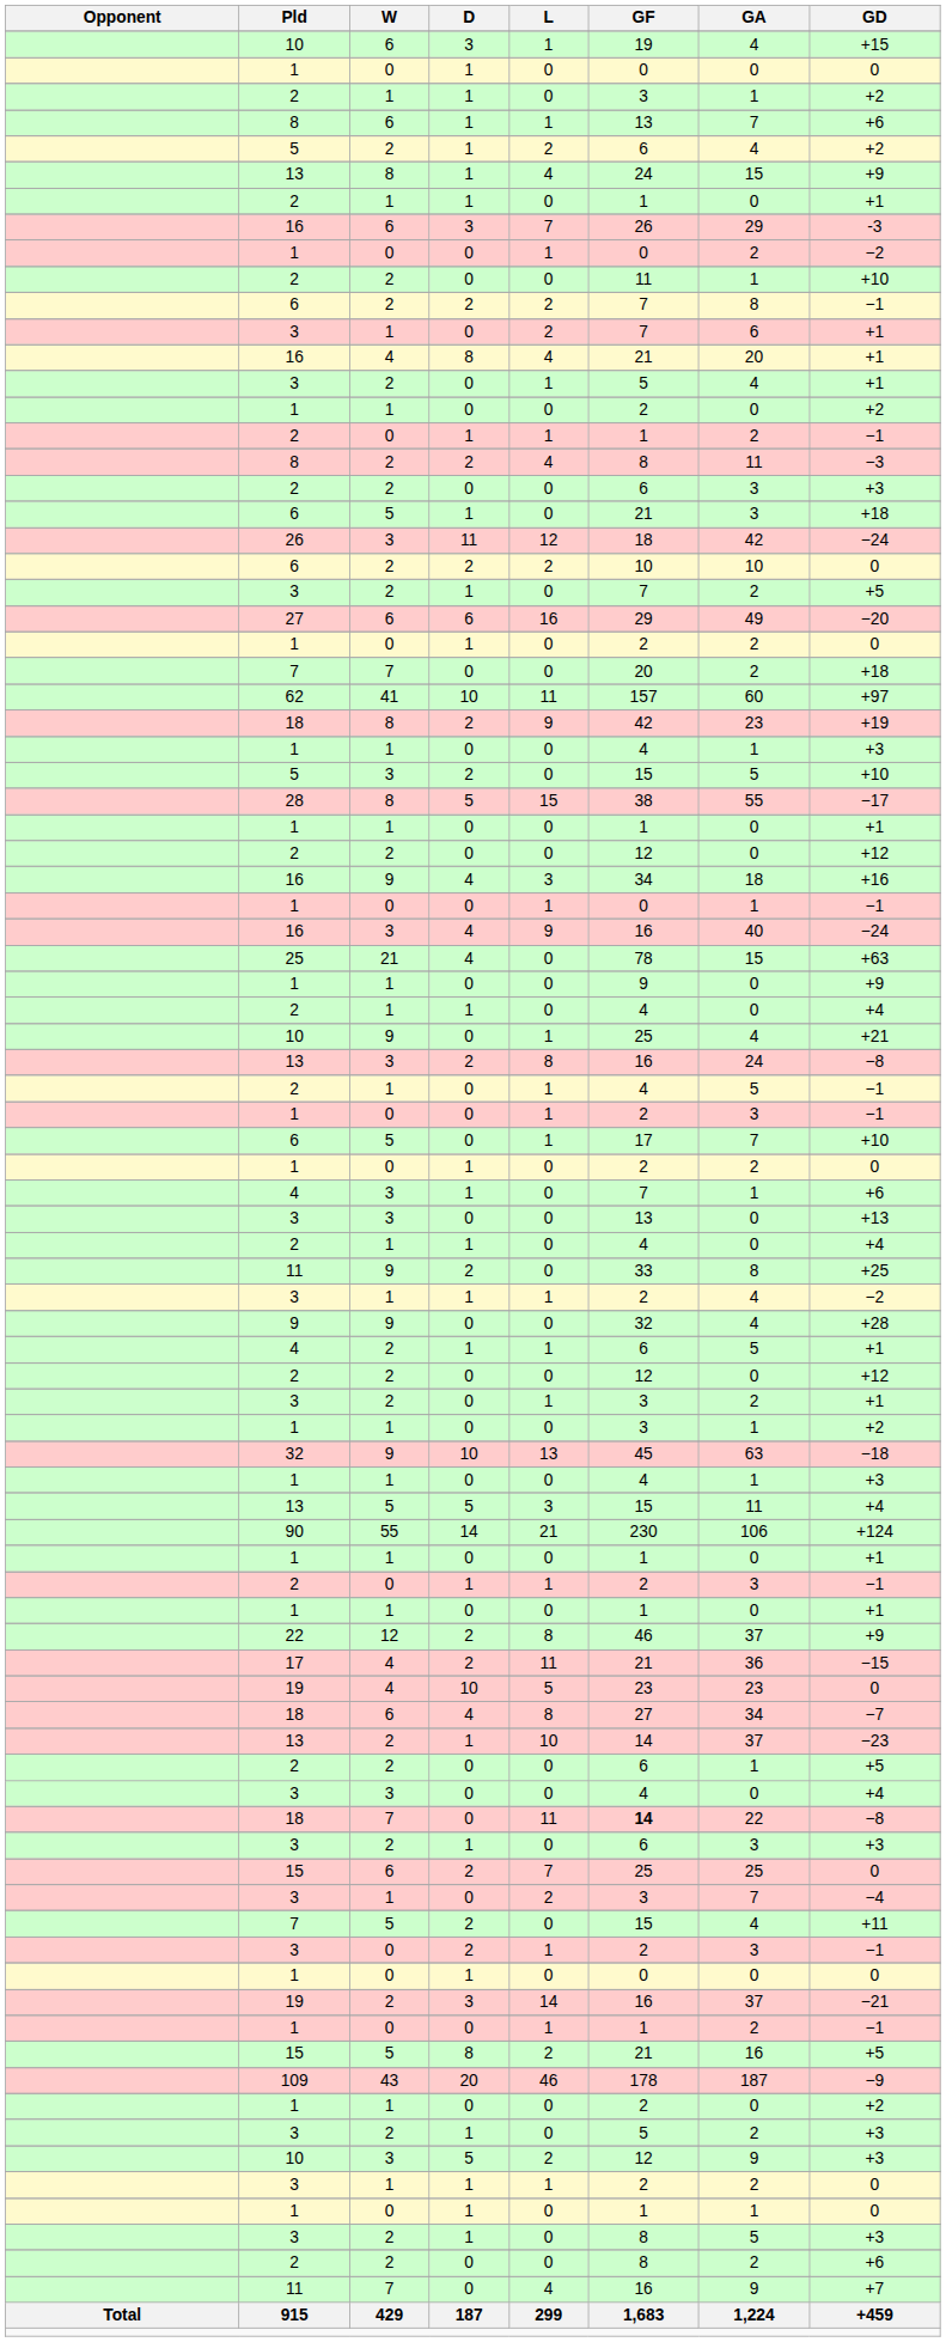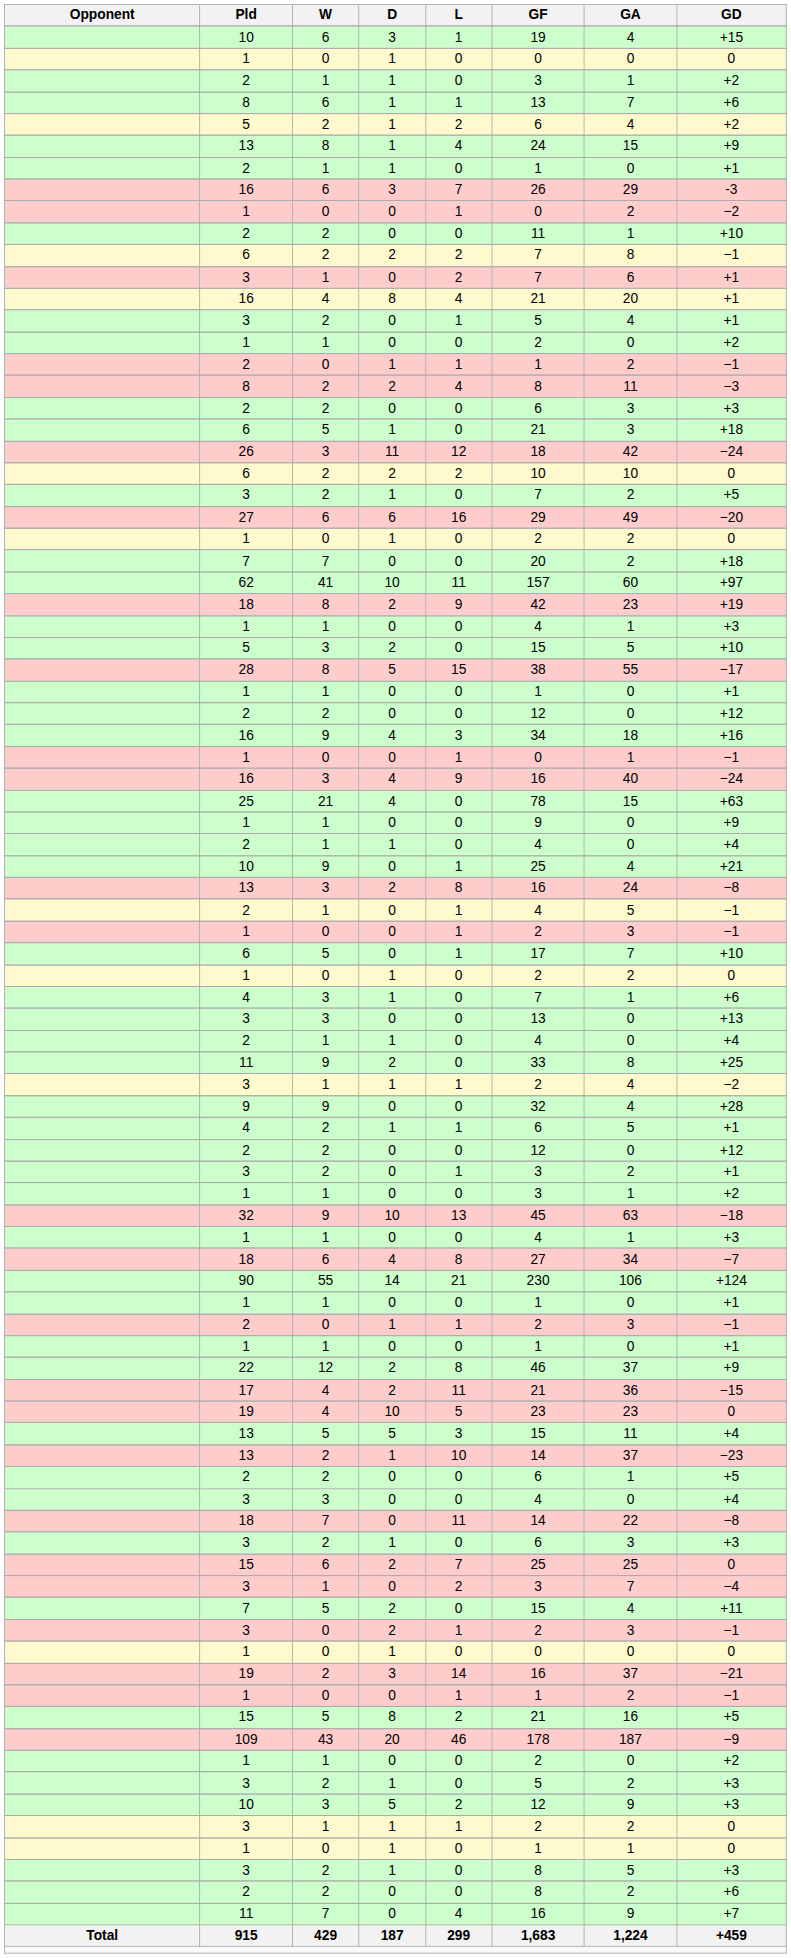 <table class="wikitable sortable collapsible collapsed" style="text-align: center; font-size: 100%;">
 <tr>
 <th width=220>Opponent<br></th>
 <th width=100>Pld<br></th>
 <th width=70>W<br></th>
 <th width=70>D<br></th>
 <th width=70>L<br></th>
 <th width=100>GF<br></th>
 <th width=100>GA<br></th>
 <th width=120>GD<br></th>
 </tr>
 <tr>
 </tr>
 <tr style="background:#CCFFCC">
 <td style="text-align:left;"></td>
 <td>10</td>
 <td>6</td>
 <td>3</td>
 <td>1</td>
 <td>19</td>
 <td>4</td>
 <td>+15</td>
 </tr>
 <tr>
 </tr>
 <tr style="background:#FFFACD">
 <td style="text-align:left;"></td>
 <td>1</td>
 <td>0</td>
 <td>1</td>
 <td>0</td>
 <td>0</td>
 <td>0</td>
 <td>0</td>
 </tr>
 <tr>
 </tr>
 <tr style="background:#CCFFCC">
 <td style="text-align:left;"></td>
 <td>2</td>
 <td>1</td>
 <td>1</td>
 <td>0</td>
 <td>3</td>
 <td>1</td>
 <td>+2</td>
 </tr>
 <tr>
 </tr>
 <tr style="background:#CCFFCC">
 <td style="text-align:left;"></td>
 <td>8</td>
 <td>6</td>
 <td>1</td>
 <td>1</td>
 <td>13</td>
 <td>7</td>
 <td>+6</td>
 </tr>
 <tr>
 </tr>
 <tr style="background:#FFFACD">
 <td style="text-align:left;"></td>
 <td>5</td>
 <td>2</td>
 <td>1</td>
 <td>2</td>
 <td>6</td>
 <td>4</td>
 <td>+2</td>
 </tr>
 <tr>
 </tr>
 <tr style="background:#CCFFCC">
 <td style="text-align:left;"></td>
 <td>13</td>
 <td>8</td>
 <td>1</td>
 <td>4</td>
 <td>24</td>
 <td>15</td>
 <td>+9</td>
 </tr>
 <tr>
 </tr>
 <tr style="background:#CCFFCC">
 <td style="text-align:left;"></td>
 <td>2</td>
 <td>1</td>
 <td>1</td>
 <td>0</td>
 <td>1</td>
 <td>0</td>
 <td>+1</td>
 </tr>
 <tr>
 </tr>
 <tr style="background:#FFCCCC">
 <td style="text-align:left;"></td>
 <td>16</td>
 <td>6</td>
 <td>3</td>
 <td>7</td>
 <td>26</td>
 <td>29</td>
 <td>-3</td>
 </tr>
 <tr>
 </tr>
 <tr style="background:#FFCCCC">
 <td style="text-align:left;"></td>
 <td>1</td>
 <td>0</td>
 <td>0</td>
 <td>1</td>
 <td>0</td>
 <td>2</td>
 <td>−2</td>
 </tr>
 <tr>
 </tr>
 <tr style="background:#CCFFCC">
 <td style="text-align:left;"></td>
 <td>2</td>
 <td>2</td>
 <td>0</td>
 <td>0</td>
 <td>11</td>
 <td>1</td>
 <td>+10</td>
 </tr>
 <tr>
 </tr>
 <tr style="background:#FFFACD">
 <td style="text-align:left;"></td>
 <td>6</td>
 <td>2</td>
 <td>2</td>
 <td>2</td>
 <td>7</td>
 <td>8</td>
 <td>−1</td>
 </tr>
 <tr>
 </tr>
 <tr style="background:#FFCCCC">
 <td style="text-align:left;"></td>
 <td>3</td>
 <td>1</td>
 <td>0</td>
 <td>2</td>
 <td>7</td>
 <td>6</td>
 <td>+1</td>
 </tr>
 <tr>
 </tr>
 <tr style="background:#FFFACD">
 <td style="text-align:left;"></td>
 <td>16</td>
 <td>4</td>
 <td>8</td>
 <td>4</td>
 <td>21</td>
 <td>20</td>
 <td>+1</td>
 </tr>
 <tr>
 </tr>
 <tr style="background:#CCFFCC">
 <td style="text-align:left;"></td>
 <td>3</td>
 <td>2</td>
 <td>0</td>
 <td>1</td>
 <td>5</td>
 <td>4</td>
 <td>+1</td>
 </tr>
 <tr>
 </tr>
 <tr style="background:#CCFFCC">
 <td style="text-align:left;"></td>
 <td>1</td>
 <td>1</td>
 <td>0</td>
 <td>0</td>
 <td>2</td>
 <td>0</td>
 <td>+2</td>
 </tr>
 <tr>
 </tr>
 <tr style="background:#FFCCCC">
 <td style="text-align:left;"></td>
 <td>2</td>
 <td>0</td>
 <td>1</td>
 <td>1</td>
 <td>1</td>
 <td>2</td>
 <td>−1</td>
 </tr>
 <tr>
 </tr>
 <tr style="background:#FFCCCC">
 <td style="text-align:left;"></td>
 <td>8</td>
 <td>2</td>
 <td>2</td>
 <td>4</td>
 <td>8</td>
 <td>11</td>
 <td>−3</td>
 </tr>
 <tr>
 </tr>
 <tr style="background:#CCFFCC">
 <td style="text-align:left;"></td>
 <td>2</td>
 <td>2</td>
 <td>0</td>
 <td>0</td>
 <td>6</td>
 <td>3</td>
 <td>+3</td>
 </tr>
 <tr>
 </tr>
 <tr style="background:#CCFFCC">
 <td style="text-align:left;"></td>
 <td>6</td>
 <td>5</td>
 <td>1</td>
 <td>0</td>
 <td>21</td>
 <td>3</td>
 <td>+18</td>
 </tr>
 <tr>
 </tr>
 <tr style="background:#FFCCCC">
 <td style="text-align:left;"></td>
 <td>26</td>
 <td>3</td>
 <td>11</td>
 <td>12</td>
 <td>18</td>
 <td>42</td>
 <td>−24</td>
 </tr>
 <tr>
 </tr>
 <tr style="background:#FFFACD">
 <td style="text-align:left;"></td>
 <td>6</td>
 <td>2</td>
 <td>2</td>
 <td>2</td>
 <td>10</td>
 <td>10</td>
 <td>0</td>
 </tr>
 <tr>
 </tr>
 <tr style="background:#CCFFCC">
 <td style="text-align:left;"></td>
 <td>3</td>
 <td>2</td>
 <td>1</td>
 <td>0</td>
 <td>7</td>
 <td>2</td>
 <td>+5</td>
 </tr>
 <tr>
 </tr>
 <tr style="background:#FFCCCC">
 <td style="text-align:left;"></td>
 <td>27</td>
 <td>6</td>
 <td>6</td>
 <td>16</td>
 <td>29</td>
 <td>49</td>
 <td>−20</td>
 </tr>
 <tr>
 </tr>
 <tr style="background:#FFFACD">
 <td style="text-align:left;"></td>
 <td>1</td>
 <td>0</td>
 <td>1</td>
 <td>0</td>
 <td>2</td>
 <td>2</td>
 <td>0</td>
 </tr>
 <tr>
 </tr>
 <tr style="background:#CCFFCC">
 <td style="text-align:left;"></td>
 <td>7</td>
 <td>7</td>
 <td>0</td>
 <td>0</td>
 <td>20</td>
 <td>2</td>
 <td>+18</td>
 </tr>
 <tr>
 </tr>
 <tr style="background:#CCFFCC">
 <td style="text-align:left;"></td>
 <td>62</td>
 <td>41</td>
 <td>10</td>
 <td>11</td>
 <td>157</td>
 <td>60</td>
 <td>+97</td>
 </tr>
 <tr>
 </tr>
 <tr style="background:#FFCCCC">
 <td style="text-align:left;"></td>
 <td>18</td>
 <td>8</td>
 <td>2</td>
 <td>9</td>
 <td>42</td>
 <td>23</td>
 <td>+19</td>
 </tr>
 <tr>
 </tr>
 <tr style="background:#CCFFCC">
 <td style="text-align:left;"></td>
 <td>1</td>
 <td>1</td>
 <td>0</td>
 <td>0</td>
 <td>4</td>
 <td>1</td>
 <td>+3</td>
 </tr>
 <tr>
 </tr>
 <tr style="background:#CCFFCC">
 <td style="text-align:left;"></td>
 <td>5</td>
 <td>3</td>
 <td>2</td>
 <td>0</td>
 <td>15</td>
 <td>5</td>
 <td>+10</td>
 </tr>
 <tr>
 </tr>
 <tr style="background:#FFCCCC">
 <td style="text-align:left;"></td>
 <td>28</td>
 <td>8</td>
 <td>5</td>
 <td>15</td>
 <td>38</td>
 <td>55</td>
 <td>−17</td>
 </tr>
 <tr>
 </tr>
 <tr style="background:#CCFFCC">
 <td style="text-align:left;"></td>
 <td>1</td>
 <td>1</td>
 <td>0</td>
 <td>0</td>
 <td>1</td>
 <td>0</td>
 <td>+1</td>
 </tr>
 <tr>
 </tr>
 <tr style="background:#CCFFCC">
 <td style="text-align:left;"></td>
 <td>2</td>
 <td>2</td>
 <td>0</td>
 <td>0</td>
 <td>12</td>
 <td>0</td>
 <td>+12</td>
 </tr>
 <tr>
 </tr>
 <tr style="background:#CCFFCC">
 <td style="text-align:left;"></td>
 <td>16</td>
 <td>9</td>
 <td>4</td>
 <td>3</td>
 <td>34</td>
 <td>18</td>
 <td>+16</td>
 </tr>
 <tr>
 </tr>
 <tr style="background:#FFCCCC">
 <td style="text-align:left;"></td>
 <td>1</td>
 <td>0</td>
 <td>0</td>
 <td>1</td>
 <td>0</td>
 <td>1</td>
 <td>−1</td>
 </tr>
 <tr>
 </tr>
 <tr style="background:#FFCCCC">
 <td style="text-align:left;"></td>
 <td>16</td>
 <td>3</td>
 <td>4</td>
 <td>9</td>
 <td>16</td>
 <td>40</td>
 <td>−24</td>
 </tr>
 <tr>
 </tr>
 <tr style="background:#CCFFCC">
 <td style="text-align:left;"></td>
 <td>25</td>
 <td>21</td>
 <td>4</td>
 <td>0</td>
 <td>78</td>
 <td>15</td>
 <td>+63</td>
 </tr>
 <tr>
 </tr>
 <tr style="background:#CCFFCC">
 <td style="text-align:left;"></td>
 <td>1</td>
 <td>1</td>
 <td>0</td>
 <td>0</td>
 <td>9</td>
 <td>0</td>
 <td>+9</td>
 </tr>
 <tr>
 </tr>
 <tr style="background:#CCFFCC">
 <td style="text-align:left;"></td>
 <td>2</td>
 <td>1</td>
 <td>1</td>
 <td>0</td>
 <td>4</td>
 <td>0</td>
 <td>+4</td>
 </tr>
 <tr>
 </tr>
 <tr style="background:#CCFFCC">
 <td style="text-align:left;"></td>
 <td>10</td>
 <td>9</td>
 <td>0</td>
 <td>1</td>
 <td>25</td>
 <td>4</td>
 <td>+21</td>
 </tr>
 <tr>
 </tr>
 <tr style="background:#FFCCCC">
 <td style="text-align:left;"></td>
 <td>13</td>
 <td>3</td>
 <td>2</td>
 <td>8</td>
 <td>16</td>
 <td>24</td>
 <td>−8</td>
 </tr>
 <tr>
 </tr>
 <tr style="background:#FFFACD">
 <td style="text-align:left;"></td>
 <td>2</td>
 <td>1</td>
 <td>0</td>
 <td>1</td>
 <td>4</td>
 <td>5</td>
 <td>−1</td>
 </tr>
 <tr>
 </tr>
 <tr style="background:#FFCCCC">
 <td style="text-align:left;"></td>
 <td>1</td>
 <td>0</td>
 <td>0</td>
 <td>1</td>
 <td>2</td>
 <td>3</td>
 <td>−1</td>
 </tr>
 <tr>
 </tr>
 <tr style="background:#CCFFCC">
 <td style="text-align:left;"></td>
 <td>6</td>
 <td>5</td>
 <td>0</td>
 <td>1</td>
 <td>17</td>
 <td>7</td>
 <td>+10</td>
 </tr>
 <tr>
 </tr>
 <tr style="background:#FFFACD">
 <td style="text-align:left;"></td>
 <td>1</td>
 <td>0</td>
 <td>1</td>
 <td>0</td>
 <td>2</td>
 <td>2</td>
 <td>0</td>
 </tr>
 <tr>
 </tr>
 <tr style="background:#CCFFCC">
 <td style="text-align:left;"></td>
 <td>4</td>
 <td>3</td>
 <td>1</td>
 <td>0</td>
 <td>7</td>
 <td>1</td>
 <td>+6</td>
 </tr>
 <tr>
 </tr>
 <tr style="background:#CCFFCC">
 <td style="text-align:left;"></td>
 <td>3</td>
 <td>3</td>
 <td>0</td>
 <td>0</td>
 <td>13</td>
 <td>0</td>
 <td>+13</td>
 </tr>
 <tr>
 </tr>
 <tr style="background:#CCFFCC">
 <td style="text-align:left;"></td>
 <td>2</td>
 <td>1</td>
 <td>1</td>
 <td>0</td>
 <td>4</td>
 <td>0</td>
 <td>+4</td>
 </tr>
 <tr>
 </tr>
 <tr style="background:#CCFFCC">
 <td style="text-align:left;"></td>
 <td>11</td>
 <td>9</td>
 <td>2</td>
 <td>0</td>
 <td>33</td>
 <td>8</td>
 <td>+25</td>
 </tr>
 <tr>
 </tr>
 <tr style="background:#FFFACD">
 <td style="text-align:left;"></td>
 <td>3</td>
 <td>1</td>
 <td>1</td>
 <td>1</td>
 <td>2</td>
 <td>4</td>
 <td>−2</td>
 </tr>
 <tr>
 </tr>
 <tr style="background:#CCFFCC">
 <td style="text-align:left;"></td>
 <td>9</td>
 <td>9</td>
 <td>0</td>
 <td>0</td>
 <td>32</td>
 <td>4</td>
 <td>+28</td>
 </tr>
 <tr>
 </tr>
 <tr style="background:#CCFFCC">
 <td style="text-align:left;"></td>
 <td>4</td>
 <td>2</td>
 <td>1</td>
 <td>1</td>
 <td>6</td>
 <td>5</td>
 <td>+1</td>
 </tr>
 <tr>
 </tr>
 <tr style="background:#CCFFCC">
 <td style="text-align:left;"></td>
 <td>2</td>
 <td>2</td>
 <td>0</td>
 <td>0</td>
 <td>12</td>
 <td>0</td>
 <td>+12</td>
 </tr>
 <tr>
 </tr>
 <tr style="background:#CCFFCC">
 <td style="text-align:left;"></td>
 <td>3</td>
 <td>2</td>
 <td>0</td>
 <td>1</td>
 <td>3</td>
 <td>2</td>
 <td>+1</td>
 </tr>
 <tr>
 </tr>
 <tr style="background:#CCFFCC">
 <td style="text-align:left;"></td>
 <td>1</td>
 <td>1</td>
 <td>0</td>
 <td>0</td>
 <td>3</td>
 <td>1</td>
 <td>+2</td>
 </tr>
 <tr>
 </tr>
 <tr style="background:#FFCCCC">
 <td style="text-align:left;"></td>
 <td>32</td>
 <td>9</td>
 <td>10</td>
 <td>13</td>
 <td>45</td>
 <td>63</td>
 <td>−18</td>
 </tr>
 <tr>
 </tr>
 <tr style="background:#CCFFCC">
 <td style="text-align:left;"></td>
 <td>1</td>
 <td>1</td>
 <td>0</td>
 <td>0</td>
 <td>4</td>
 <td>1</td>
 <td>+3</td>
 </tr>
 <tr>
 </tr>
-<tr style="background:#CCFFCC">
+<tr style="background:#FFCCCC">
 <td style="text-align:left;"></td>
-<td>13</td>
-<td>5</td>
-<td>5</td>
-<td>3</td>
-<td>15</td>
-<td>11</td>
-<td>+4</td>
+<td>18</td>
+<td>6</td>
+<td>4</td>
+<td>8</td>
+<td>27</td>
+<td>34</td>
+<td>−7</td>
 </tr>
 <tr>
 </tr>
 <tr style="background:#CCFFCC">
 <td style="text-align:left;"></td>
 <td>90</td>
 <td>55</td>
 <td>14</td>
 <td>21</td>
 <td>230</td>
 <td>106</td>
 <td>+124</td>
 </tr>
 <tr>
 </tr>
 <tr style="background:#CCFFCC">
 <td style="text-align:left;"></td>
 <td>1</td>
 <td>1</td>
 <td>0</td>
 <td>0</td>
 <td>1</td>
 <td>0</td>
 <td>+1</td>
 </tr>
 <tr>
 </tr>
 <tr style="background:#FFCCCC">
 <td style="text-align:left;"></td>
 <td>2</td>
 <td>0</td>
 <td>1</td>
 <td>1</td>
 <td>2</td>
 <td>3</td>
 <td>−1</td>
 </tr>
 <tr>
 </tr>
 <tr style="background:#CCFFCC">
 <td style="text-align:left;"></td>
 <td>1</td>
 <td>1</td>
 <td>0</td>
 <td>0</td>
 <td>1</td>
 <td>0</td>
 <td>+1</td>
 </tr>
 <tr>
 </tr>
 <tr style="background:#CCFFCC">
 <td style="text-align:left;"></td>
 <td>22</td>
 <td>12</td>
 <td>2</td>
 <td>8</td>
 <td>46</td>
 <td>37</td>
 <td>+9</td>
 </tr>
 <tr>
 </tr>
 <tr style="background:#FFCCCC">
 <td style="text-align:left;"></td>
 <td>17</td>
 <td>4</td>
 <td>2</td>
 <td>11</td>
 <td>21</td>
 <td>36</td>
 <td>−15</td>
 </tr>
 <tr>
 </tr>
 <tr style="background:#FFCCCC">
 <td style="text-align:left;"></td>
 <td>19</td>
 <td>4</td>
 <td>10</td>
 <td>5</td>
 <td>23</td>
 <td>23</td>
 <td>0</td>
 </tr>
 <tr>
 </tr>
-<tr style="background:#FFCCCC">
+<tr style="background:#CCFFCC">
 <td style="text-align:left;"></td>
-<td>18</td>
-<td>6</td>
-<td>4</td>
-<td>8</td>
-<td>27</td>
-<td>34</td>
-<td>−7</td>
+<td>13</td>
+<td>5</td>
+<td>5</td>
+<td>3</td>
+<td>15</td>
+<td>11</td>
+<td>+4</td>
 </tr>
 <tr>
 </tr>
 <tr style="background:#FFCCCC">
 <td style="text-align:left;"></td>
 <td>13</td>
 <td>2</td>
 <td>1</td>
 <td>10</td>
 <td>14</td>
 <td>37</td>
 <td>−23</td>
 </tr>
 <tr>
 </tr>
 <tr style="background:#CCFFCC">
 <td style="text-align:left;"></td>
 <td>2</td>
 <td>2</td>
 <td>0</td>
 <td>0</td>
 <td>6</td>
 <td>1</td>
 <td>+5</td>
 </tr>
 <tr style="background:#CCFFCC">
 <td style="text-align:left;"></td>
 <td>3</td>
 <td>3</td>
 <td>0</td>
 <td>0</td>
 <td>4</td>
 <td>0</td>
 <td>+4</td>
 </tr>
 <tr>
 </tr>
 <tr style="background:#FFCCCC">
 <td style="text-align:left;"></td>
 <td>18</td>
 <td>7</td>
 <td>0</td>
 <td>11</td>
-<td><strong>14</strong></td>
+<td>14</td>
 <td>22</td>
 <td>−8</td>
 </tr>
 <tr>
 </tr>
 <tr style="background:#CCFFCC">
 <td style="text-align:left;"></td>
 <td>3</td>
 <td>2</td>
 <td>1</td>
 <td>0</td>
 <td>6</td>
 <td>3</td>
 <td>+3</td>
 </tr>
 <tr>
 </tr>
 <tr style="background:#FFCCCC">
 <td style="text-align:left;"></td>
 <td>15</td>
 <td>6</td>
 <td>2</td>
 <td>7</td>
 <td>25</td>
 <td>25</td>
 <td>0</td>
 </tr>
 <tr>
 </tr>
 <tr style="background:#FFCCCC">
 <td style="text-align:left;"></td>
 <td>3</td>
 <td>1</td>
 <td>0</td>
 <td>2</td>
 <td>3</td>
 <td>7</td>
 <td>−4</td>
 </tr>
 <tr>
 </tr>
 <tr style="background:#CCFFCC">
 <td style="text-align:left;"></td>
 <td>7</td>
 <td>5</td>
 <td>2</td>
 <td>0</td>
 <td>15</td>
 <td>4</td>
 <td>+11</td>
 </tr>
 <tr>
 </tr>
 <tr style="background:#FFCCCC">
 <td style="text-align:left;"></td>
 <td>3</td>
 <td>0</td>
 <td>2</td>
 <td>1</td>
 <td>2</td>
 <td>3</td>
 <td>−1</td>
 </tr>
 <tr>
 </tr>
 <tr style="background:#FFFACD">
 <td style="text-align:left;"></td>
 <td>1</td>
 <td>0</td>
 <td>1</td>
 <td>0</td>
 <td>0</td>
 <td>0</td>
 <td>0</td>
 </tr>
 <tr>
 </tr>
 <tr style="background:#FFCCCC">
 <td style="text-align:left;"></td>
 <td>19</td>
 <td>2</td>
 <td>3</td>
 <td>14</td>
 <td>16</td>
 <td>37</td>
 <td>−21</td>
 </tr>
 <tr>
 </tr>
 <tr style="background:#FFCCCC">
 <td style="text-align:left;"></td>
 <td>1</td>
 <td>0</td>
 <td>0</td>
 <td>1</td>
 <td>1</td>
 <td>2</td>
 <td>−1</td>
 </tr>
 <tr>
 </tr>
 <tr style="background:#CCFFCC">
 <td style="text-align:left;"></td>
 <td>15</td>
 <td>5</td>
 <td>8</td>
 <td>2</td>
 <td>21</td>
 <td>16</td>
 <td>+5</td>
 </tr>
 <tr>
 </tr>
 <tr style="background:#FFCCCC">
 <td style="text-align:left;"></td>
 <td>109</td>
 <td>43</td>
 <td>20</td>
 <td>46</td>
 <td>178</td>
 <td>187</td>
 <td>−9</td>
 </tr>
 <tr>
 </tr>
 <tr style="background:#CCFFCC">
 <td style="text-align:left;"></td>
 <td>1</td>
 <td>1</td>
 <td>0</td>
 <td>0</td>
 <td>2</td>
 <td>0</td>
 <td>+2</td>
 </tr>
 <tr>
 </tr>
 <tr style="background:#CCFFCC">
 <td style="text-align:left;"></td>
 <td>3</td>
 <td>2</td>
 <td>1</td>
 <td>0</td>
 <td>5</td>
 <td>2</td>
 <td>+3</td>
 </tr>
 <tr>
 </tr>
 <tr style="background:#CCFFCC">
 <td style="text-align:left;"></td>
 <td>10</td>
 <td>3</td>
 <td>5</td>
 <td>2</td>
 <td>12</td>
 <td>9</td>
 <td>+3</td>
 </tr>
 <tr>
 </tr>
 <tr style="background:#FFFACD">
 <td style="text-align:left;"></td>
 <td>3</td>
 <td>1</td>
 <td>1</td>
 <td>1</td>
 <td>2</td>
 <td>2</td>
 <td>0</td>
 </tr>
 <tr>
 </tr>
 <tr style="background:#FFFACD">
 <td style="text-align:left;"></td>
 <td>1</td>
 <td>0</td>
 <td>1</td>
 <td>0</td>
 <td>1</td>
 <td>1</td>
 <td>0</td>
 </tr>
 <tr>
 </tr>
 <tr style="background:#CCFFCC">
 <td style="text-align:left;"></td>
 <td>3</td>
 <td>2</td>
 <td>1</td>
 <td>0</td>
 <td>8</td>
 <td>5</td>
 <td>+3</td>
 </tr>
 <tr>
 </tr>
 <tr style="background:#CCFFCC">
 <td style="text-align:left;"></td>
 <td>2</td>
 <td>2</td>
 <td>0</td>
 <td>0</td>
 <td>8</td>
 <td>2</td>
 <td>+6</td>
 </tr>
 <tr>
 </tr>
 <tr style="background:#CCFFCC">
 <td style="text-align:left;"></td>
 <td>11</td>
 <td>7</td>
 <td>0</td>
 <td>4</td>
 <td>16</td>
 <td>9</td>
 <td>+7</td>
 </tr>
 <tr class="sortbottom">
 <th>Total</th>
 <th>915</th>
 <th>429</th>
 <th>187</th>
 <th>299</th>
 <th>1,683</th>
 <th>1,224</th>
 <th>+459</th>
 </tr>
 <tr>
 <td colspan="8"></td>
 </tr>
 </table>
